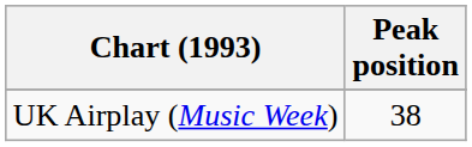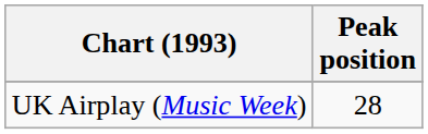 <table class="wikitable">
 <tr>
 <th>Chart (1993)</th>
 <th>Peak<br>position</th>
 </tr>
 <tr>
 </tr>
 <tr>
 <td>UK Airplay (<em><a href='#'>Music Week</a></em>)</td>
-<td align="center">38</td>
+<td align="center">28</td>
 </tr>
 </table>
